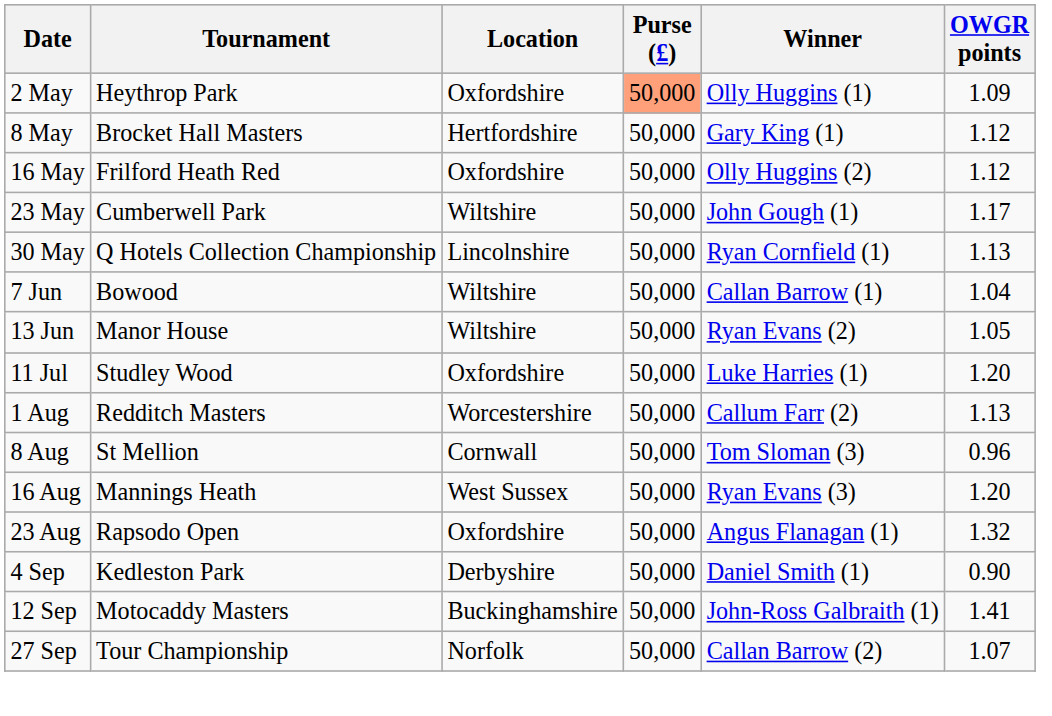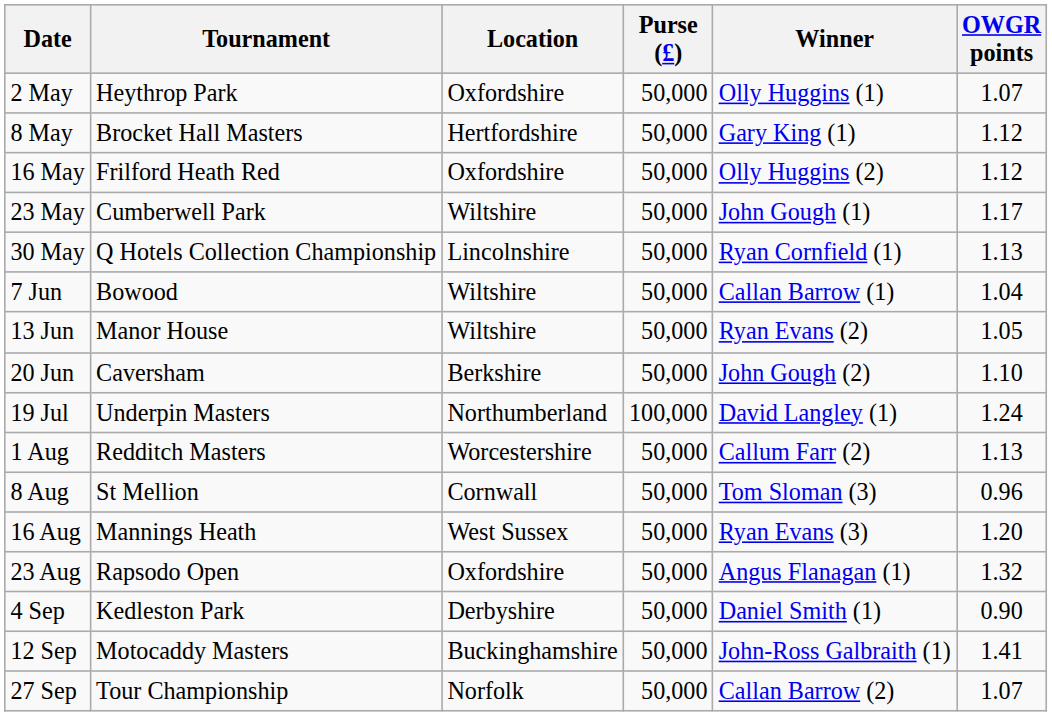 <table class="wikitable" style="font-size:95%;">
 <tr>
 <th>Date</th>
 <th>Tournament</th>
 <th>Location</th>
 <th>Purse<br>(<a href='#'>£</a>)</th>
 <th>Winner</th>
 <th><a href='#'>OWGR</a><br>points</th>
 </tr>
 <tr>
 <td>2 May</td>
 <td>Heythrop Park</td>
 <td>Oxfordshire</td>
-<td align=right style="background: lightsalmon;">50,000</td>
+<td align=right>50,000</td>
 <td> <a href='#'>Olly Huggins</a> (1)</td>
-<td align=center>1.09</td>
+<td align=center>1.07</td>
 </tr>
 <tr>
 <td>8 May</td>
 <td>Brocket Hall Masters</td>
 <td>Hertfordshire</td>
 <td align=right>50,000</td>
 <td> <a href='#'>Gary King</a> (1)</td>
 <td align=center>1.12</td>
 </tr>
 <tr>
 <td>16 May</td>
 <td>Frilford Heath Red</td>
 <td>Oxfordshire</td>
 <td align=right>50,000</td>
 <td> <a href='#'>Olly Huggins</a> (2)</td>
 <td align=center>1.12</td>
 </tr>
 <tr>
 <td>23 May</td>
 <td>Cumberwell Park</td>
 <td>Wiltshire</td>
 <td align=right>50,000</td>
 <td> <a href='#'>John Gough</a> (1)</td>
 <td align=center>1.17</td>
 </tr>
 <tr>
 <td>30 May</td>
 <td>Q Hotels Collection Championship</td>
 <td>Lincolnshire</td>
 <td align=right>50,000</td>
 <td> <a href='#'>Ryan Cornfield</a> (1)</td>
 <td align=center>1.13</td>
 </tr>
 <tr>
 <td>7 Jun</td>
 <td>Bowood</td>
 <td>Wiltshire</td>
 <td align=right>50,000</td>
 <td> <a href='#'>Callan Barrow</a> (1)</td>
 <td align=center>1.04</td>
 </tr>
 <tr>
 <td>13 Jun</td>
 <td>Manor House</td>
 <td>Wiltshire</td>
 <td align=right>50,000</td>
 <td> <a href='#'>Ryan Evans</a> (2)</td>
 <td align=center>1.05</td>
 </tr>
 <tr>
-<td>11 Jul</td>
-<td>Studley Wood</td>
-<td>Oxfordshire</td>
+<td>20 Jun</td>
+<td>Caversham</td>
+<td>Berkshire</td>
 <td align=right>50,000</td>
-<td> <a href='#'>Luke Harries</a> (1)</td>
-<td align=center>1.20</td>
+<td> <a href='#'>John Gough</a> (2)</td>
+<td align=center>1.10</td>
+</tr>
+<tr>
+<td>19 Jul</td>
+<td>Underpin Masters</td>
+<td>Northumberland</td>
+<td align=right>100,000</td>
+<td> <a href='#'>David Langley</a> (1)</td>
+<td align=center>1.24</td>
 </tr>
 <tr>
 <td>1 Aug</td>
 <td>Redditch Masters</td>
 <td>Worcestershire</td>
 <td align=right>50,000</td>
 <td> <a href='#'>Callum Farr</a> (2)</td>
 <td align=center>1.13</td>
 </tr>
 <tr>
 <td>8 Aug</td>
 <td>St Mellion</td>
 <td>Cornwall</td>
 <td align=right>50,000</td>
 <td> <a href='#'>Tom Sloman</a> (3)</td>
 <td align=center>0.96</td>
 </tr>
 <tr>
 <td>16 Aug</td>
 <td>Mannings Heath</td>
 <td>West Sussex</td>
 <td align=right>50,000</td>
 <td> <a href='#'>Ryan Evans</a> (3)</td>
 <td align=center>1.20</td>
 </tr>
 <tr>
 <td>23 Aug</td>
 <td>Rapsodo Open</td>
 <td>Oxfordshire</td>
 <td align=right>50,000</td>
 <td> <a href='#'>Angus Flanagan</a> (1)</td>
 <td align=center>1.32</td>
 </tr>
 <tr>
 <td>4 Sep</td>
 <td>Kedleston Park</td>
 <td>Derbyshire</td>
 <td align=right>50,000</td>
 <td> <a href='#'>Daniel Smith</a> (1)</td>
 <td align=center>0.90</td>
 </tr>
 <tr>
 <td>12 Sep</td>
 <td>Motocaddy Masters</td>
 <td>Buckinghamshire</td>
 <td align=right>50,000</td>
 <td> <a href='#'>John-Ross Galbraith</a> (1)</td>
 <td align=center>1.41</td>
 </tr>
 <tr>
 <td>27 Sep</td>
 <td>Tour Championship</td>
 <td>Norfolk</td>
 <td align=right>50,000</td>
 <td> <a href='#'>Callan Barrow</a> (2)</td>
 <td align=center>1.07</td>
 </tr>
 </table>
